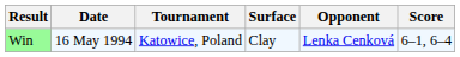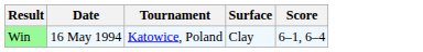 <table class="sortable wikitable" style=font-size:97%>
 <tr>
 <th>Result</th>
 <th>Date</th>
 <th>Tournament</th>
 <th>Surface</th>
-<th>Opponent</th>
 <th class="unsortable">Score</th>
 </tr>
 <tr style="background:#f0f8ff;">
 <td style="background:#98fb98;">Win</td>
 <td>16 May 1994</td>
 <td><a href='#'>Katowice</a>, Poland</td>
 <td>Clay</td>
-<td> <a href='#'>Lenka Cenková</a></td>
 <td>6–1, 6–4</td>
 </tr>
 </table>
